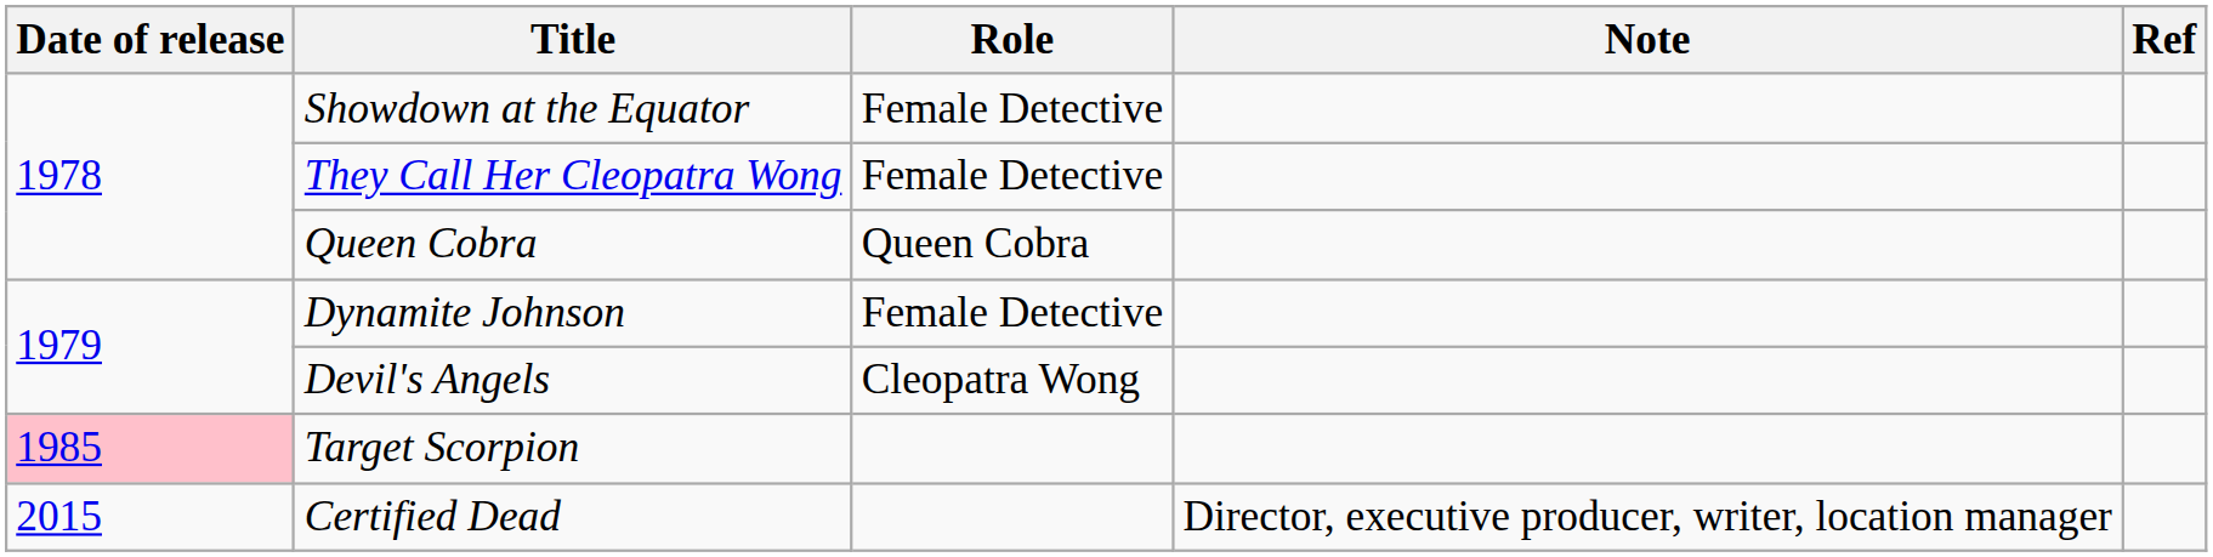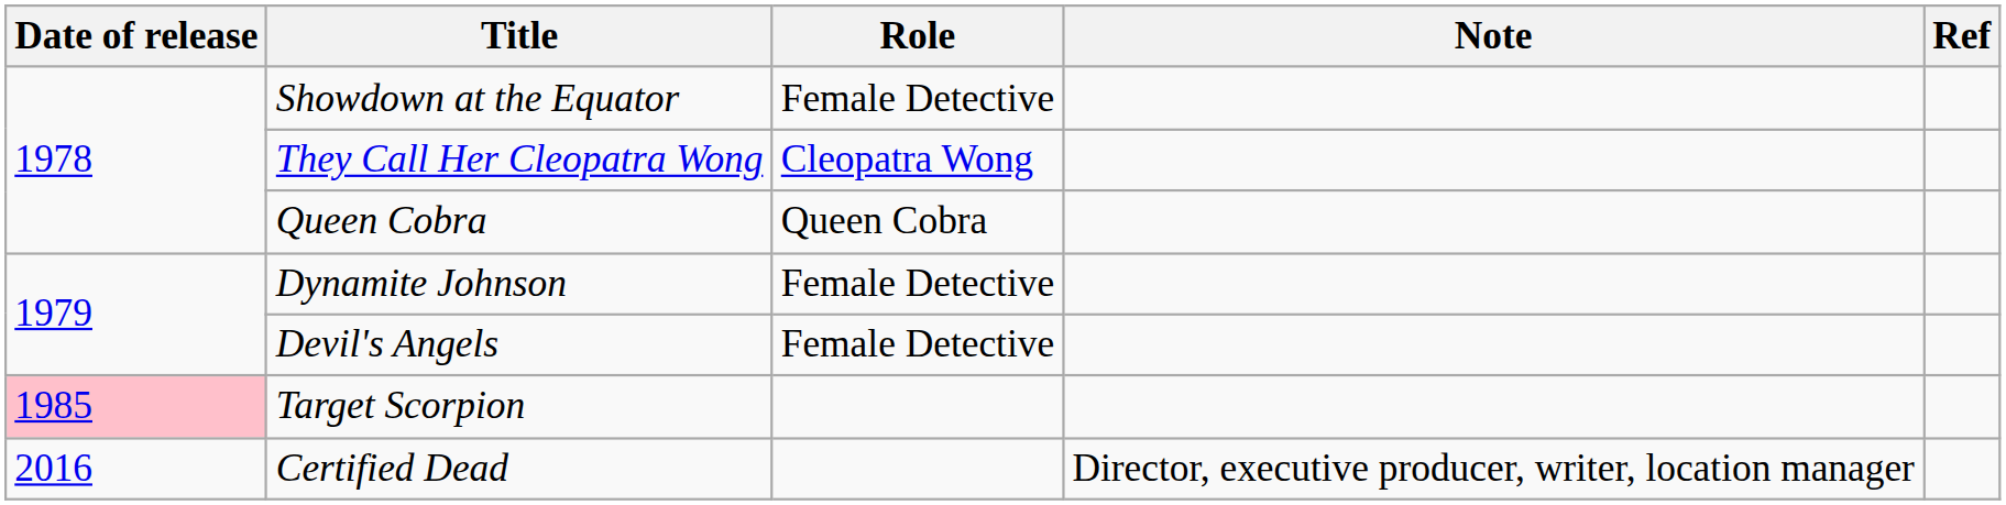 <table class="wikitable">
 <tr>
 <th>Date of release</th>
 <th>Title</th>
 <th>Role</th>
 <th>Note</th>
 <th>Ref</th>
 </tr>
 <tr>
 <td rowspan="3"><a href='#'>1978</a></td>
 <td><em>Showdown at the Equator</em></td>
 <td>Female Detective</td>
 <td></td>
 <td></td>
 </tr>
 <tr>
 <td><em><a href='#'>They Call Her Cleopatra Wong</a></em></td>
-<td>Female Detective</td>
+<td><a href='#'>Cleopatra Wong</a></td>
 <td></td>
 <td></td>
 </tr>
 <tr>
 <td><em>Queen Cobra</em></td>
 <td>Queen Cobra</td>
 <td></td>
 <td></td>
 </tr>
 <tr>
 <td rowspan="2"><a href='#'>1979</a></td>
 <td><em>Dynamite Johnson</em></td>
 <td>Female Detective</td>
 <td></td>
 <td></td>
 </tr>
 <tr>
 <td><em>Devil's Angels</em></td>
-<td>Cleopatra Wong</td>
+<td>Female Detective</td>
 <td></td>
 <td></td>
 </tr>
 <tr>
 <td style="background: pink;"><a href='#'>1985</a></td>
 <td><em>Target Scorpion</em></td>
 <td></td>
 <td></td>
 <td></td>
 </tr>
 <tr>
-<td><a href='#'>2015</a></td>
+<td><a href='#'>2016</a></td>
 <td><em>Certified Dead</em></td>
 <td></td>
 <td>Director, executive producer, writer, location manager</td>
 <td></td>
 </tr>
 </table>
